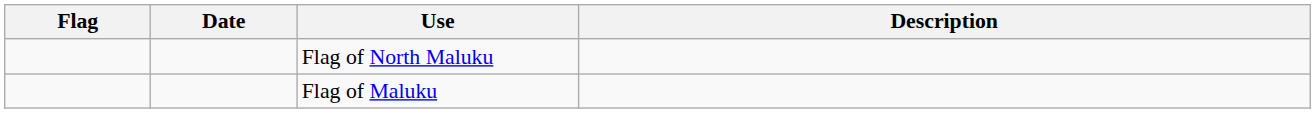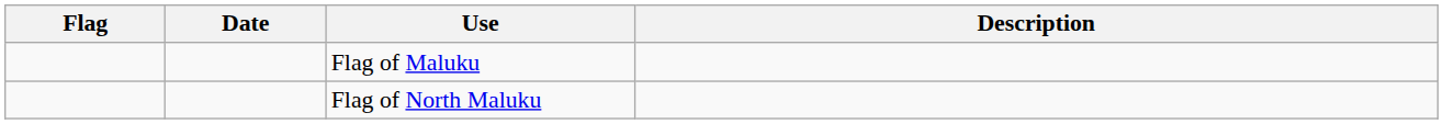 <table class="wikitable">
 <tr>
 <th style="width:100px;">Flag</th>
 <th style="width:100px;">Date</th>
 <th style="width:200px;">Use</th>
 <th style="width:530px;">Description</th>
 </tr>
 <tr>
 <td></td>
 <td></td>
-<td>Flag of <a href='#'>North Maluku</a></td>
+<td>Flag of <a href='#'>Maluku</a></td>
 <td></td>
 </tr>
 <tr>
 <td></td>
 <td></td>
-<td>Flag of <a href='#'>Maluku</a></td>
+<td>Flag of <a href='#'>North Maluku</a></td>
 <td></td>
 </tr>
 </table>
